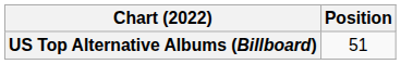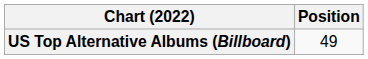 <table class="wikitable sortable plainrowheaders" style="text-align:center">
 <tr>
 <th scope="col">Chart (2022)</th>
 <th scope="col">Position</th>
 </tr>
 <tr>
 <th scope="row">US Top Alternative Albums (<em>Billboard</em>)</th>
-<td>51</td>
+<td>49</td>
 </tr>
 </table>
